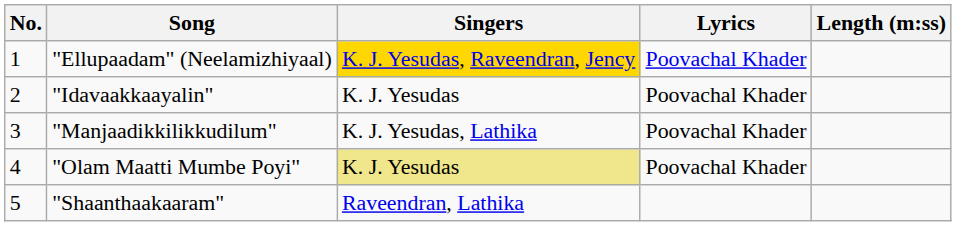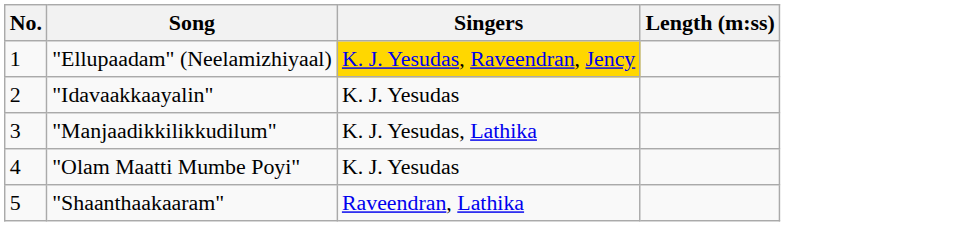 <table class="wikitable" style="font-size:95%;">
 <tr>
 <th>No.</th>
 <th>Song</th>
 <th>Singers</th>
-<th>Lyrics</th>
 <th>Length (m:ss)</th>
 </tr>
 <tr>
 <td>1</td>
 <td>"Ellupaadam" (Neelamizhiyaal)</td>
 <td style="background: gold;"><a href='#'>K. J. Yesudas</a>, <a href='#'>Raveendran</a>, <a href='#'>Jency</a></td>
-<td><a href='#'>Poovachal Khader</a></td>
 <td></td>
 </tr>
 <tr>
 <td>2</td>
 <td>"Idavaakkaayalin"</td>
 <td>K. J. Yesudas</td>
-<td>Poovachal Khader</td>
 <td></td>
 </tr>
 <tr>
 <td>3</td>
 <td>"Manjaadikkilikkudilum"</td>
 <td>K. J. Yesudas, <a href='#'>Lathika</a></td>
-<td>Poovachal Khader</td>
 <td></td>
 </tr>
 <tr>
 <td>4</td>
 <td>"Olam Maatti Mumbe Poyi"</td>
-<td style="background: khaki;">K. J. Yesudas</td>
-<td>Poovachal Khader</td>
+<td>K. J. Yesudas</td>
 <td></td>
 </tr>
 <tr>
 <td>5</td>
 <td>"Shaanthaakaaram"</td>
 <td><a href='#'>Raveendran</a>, <a href='#'>Lathika</a></td>
 <td></td>
-<td></td>
 </tr>
 </table>
